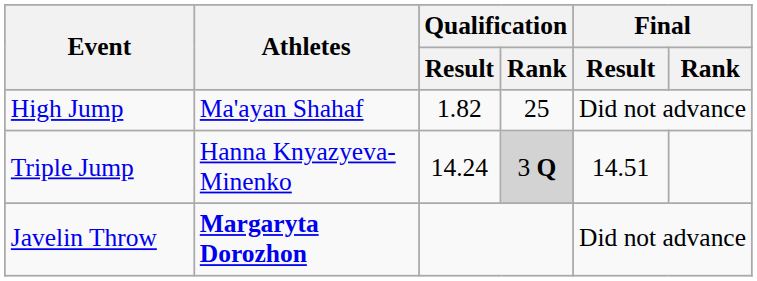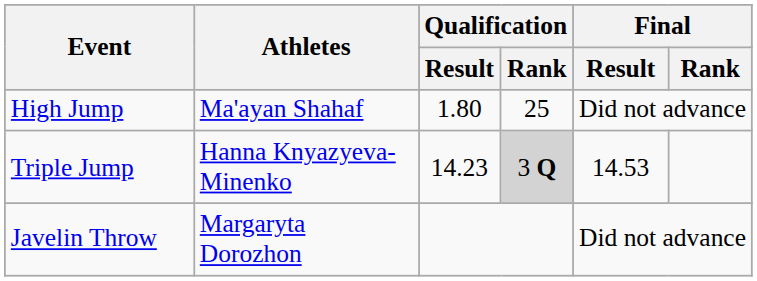 <table class="wikitable" border="1" style="font-size:90%">
 <tr>
 <th rowspan="2" width=100>Event</th>
 <th rowspan="2" width=120>Athletes</th>
 <th colspan="2">Qualification</th>
 <th colspan="2">Final</th>
 </tr>
 <tr>
 <th>Result</th>
 <th>Rank</th>
 <th>Result</th>
 <th>Rank</th>
 </tr>
 <tr>
 <td><a href='#'>High Jump</a></td>
 <td><a href='#'>Ma'ayan Shahaf</a></td>
-<td align=center>1.82</td>
+<td align=center>1.80</td>
 <td align=center>25</td>
 <td colspan="2" align="center">Did not advance</td>
 </tr>
 <tr>
 <td><a href='#'>Triple Jump</a></td>
 <td><a href='#'>Hanna Knyazyeva-Minenko</a></td>
-<td align=center>14.24</td>
+<td align=center>14.23</td>
 <td align=center style="background: lightgrey;">3 <strong>Q</strong></td>
-<td align=center>14.51</td>
+<td align=center>14.53</td>
 <td align=center></td>
 </tr>
 <tr>
 <td><a href='#'>Javelin Throw</a></td>
-<td><strong><a href='#'>Margaryta Dorozhon</a></strong></td>
+<td><a href='#'>Margaryta Dorozhon</a></td>
 <td colspan="2" align="center"></td>
 <td colspan="2" align="center">Did not advance</td>
 </tr>
 </table>
